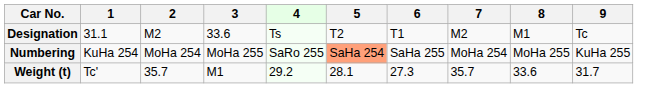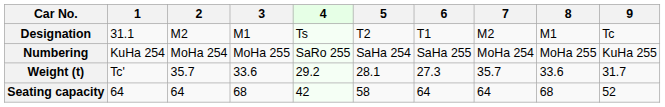 <table class="wikitable">
 <tr>
 <th>Car No.</th>
 <th>1</th>
 <th>2</th>
 <th>3</th>
 <th style="background: #E6FFE6">4</th>
 <th>5</th>
 <th>6</th>
 <th>7</th>
 <th>8</th>
 <th>9</th>
 </tr>
 <tr>
 <th>Designation</th>
 <td>31.1</td>
 <td>M2</td>
-<td>33.6</td>
+<td>M1</td>
 <td style="background: #F5FFF5">Ts</td>
 <td>T2</td>
 <td>T1</td>
 <td>M2</td>
 <td>M1</td>
 <td>Tc</td>
 </tr>
 <tr>
 <th>Numbering</th>
 <td>KuHa 254</td>
 <td>MoHa 254</td>
 <td>MoHa 255</td>
 <td style="background: #F5FFF5">SaRo 255</td>
-<td style="background: lightsalmon;">SaHa 254</td>
+<td>SaHa 254</td>
 <td>SaHa 255</td>
 <td>MoHa 254</td>
 <td>MoHa 255</td>
 <td>KuHa 255</td>
 </tr>
 <tr>
 <th>Weight (t)</th>
 <td>Tc'</td>
 <td>35.7</td>
-<td>M1</td>
+<td>33.6</td>
 <td style="background: #F5FFF5">29.2</td>
 <td>28.1</td>
 <td>27.3</td>
 <td>35.7</td>
 <td>33.6</td>
 <td>31.7</td>
 </tr>
+<tr>
+<th>Seating capacity</th>
+<td>64</td>
+<td>64</td>
+<td>68</td>
+<td style="background: #F5FFF5">42</td>
+<td>58</td>
+<td>64</td>
+<td>64</td>
+<td>68</td>
+<td>52</td>
+</tr>
 </table>
